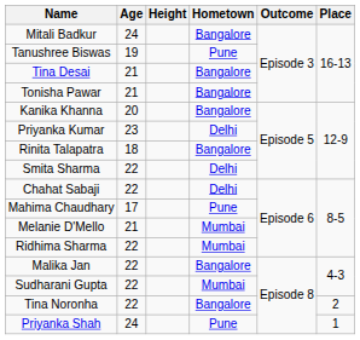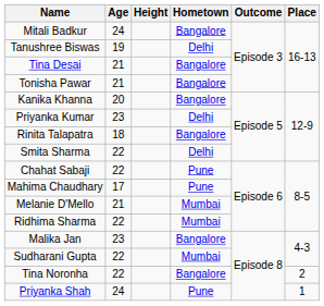 <table class="wikitable sortable" style="text-align:center">
 <tr>
 <th>Name</th>
 <th>Age</th>
 <th>Height</th>
 <th>Hometown</th>
 <th>Outcome</th>
 <th>Place</th>
 </tr>
 <tr>
 <td>Mitali Badkur</td>
 <td>24</td>
 <td></td>
 <td><a href='#'>Bangalore</a></td>
 <td rowspan=4>Episode 3</td>
 <td rowspan=4>16-13</td>
 </tr>
 <tr>
 <td>Tanushree Biswas</td>
 <td>19</td>
 <td></td>
-<td><a href='#'>Pune</a></td>
+<td><a href='#'>Delhi</a></td>
 </tr>
 <tr>
 <td><a href='#'>Tina Desai</a></td>
 <td>21</td>
 <td></td>
 <td><a href='#'>Bangalore</a></td>
 </tr>
 <tr>
 <td>Tonisha Pawar</td>
 <td>21</td>
 <td></td>
 <td><a href='#'>Bangalore</a></td>
 </tr>
 <tr>
 <td>Kanika Khanna</td>
 <td>20</td>
 <td></td>
 <td><a href='#'>Bangalore</a></td>
 <td rowspan=4>Episode 5</td>
 <td rowspan=4>12-9</td>
 </tr>
 <tr>
 <td>Priyanka Kumar</td>
 <td>23</td>
 <td></td>
 <td><a href='#'>Delhi</a></td>
 </tr>
 <tr>
 <td>Rinita Talapatra</td>
 <td>18</td>
 <td></td>
 <td><a href='#'>Bangalore</a></td>
 </tr>
 <tr>
 <td>Smita Sharma</td>
 <td>22</td>
 <td></td>
 <td><a href='#'>Delhi</a></td>
 </tr>
 <tr>
 <td>Chahat Sabaji</td>
 <td>22</td>
 <td></td>
-<td><a href='#'>Delhi</a></td>
+<td><a href='#'>Pune</a></td>
 <td rowspan=4>Episode 6</td>
 <td rowspan=4>8-5</td>
 </tr>
 <tr>
 <td>Mahima Chaudhary</td>
 <td>17</td>
 <td></td>
 <td><a href='#'>Pune</a></td>
 </tr>
 <tr>
 <td>Melanie D'Mello</td>
 <td>21</td>
 <td></td>
 <td><a href='#'>Mumbai</a></td>
 </tr>
 <tr>
 <td>Ridhima Sharma</td>
 <td>22</td>
 <td></td>
 <td><a href='#'>Mumbai</a></td>
 </tr>
 <tr>
 <td>Malika Jan</td>
-<td>22</td>
+<td>23</td>
 <td></td>
 <td><a href='#'>Bangalore</a></td>
 <td rowspan=4>Episode 8</td>
 <td rowspan=2>4-3</td>
 </tr>
 <tr>
 <td>Sudharani Gupta</td>
 <td>22</td>
 <td></td>
 <td><a href='#'>Mumbai</a></td>
 </tr>
 <tr>
 <td>Tina Noronha</td>
 <td>22</td>
 <td></td>
 <td><a href='#'>Bangalore</a></td>
 <td>2</td>
 </tr>
 <tr>
 <td><a href='#'>Priyanka Shah</a></td>
 <td>24</td>
 <td></td>
 <td><a href='#'>Pune</a></td>
 <td>1</td>
 </tr>
 </table>
